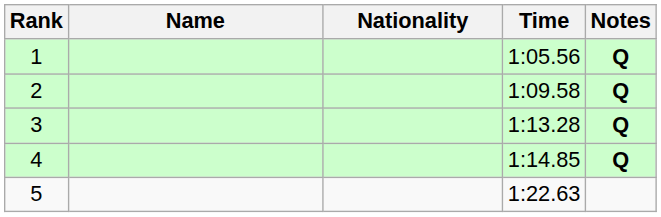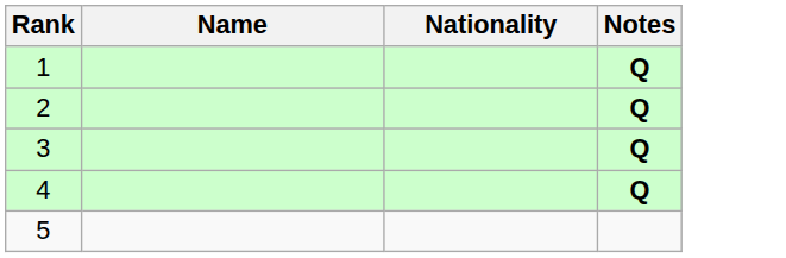 <table class="wikitable sortable" style="text-align:center">
 <tr>
 <th>Rank</th>
 <th style="width:180px">Name</th>
 <th style="width:125px">Nationality</th>
-<th>Time</th>
 <th>Notes</th>
 </tr>
 <tr style="background:#cfc;">
 <td>1</td>
 <td style="text-align:left;"></td>
 <td style="text-align:left;"></td>
-<td>1:05.56</td>
 <td><strong>Q</strong></td>
 </tr>
 <tr style="background:#cfc;">
 <td>2</td>
 <td style="text-align:left;"></td>
 <td style="text-align:left;"></td>
-<td>1:09.58</td>
 <td><strong>Q</strong></td>
 </tr>
 <tr style="background:#cfc;">
 <td>3</td>
 <td style="text-align:left;"></td>
 <td style="text-align:left;"></td>
-<td>1:13.28</td>
 <td><strong>Q</strong></td>
 </tr>
 <tr style="background:#cfc;">
 <td>4</td>
 <td style="text-align:left;"></td>
 <td style="text-align:left;"></td>
-<td>1:14.85</td>
 <td><strong>Q</strong></td>
 </tr>
 <tr>
 <td>5</td>
 <td style="text-align:left;"></td>
 <td style="text-align:left;"></td>
-<td>1:22.63</td>
 <td></td>
 </tr>
 </table>
